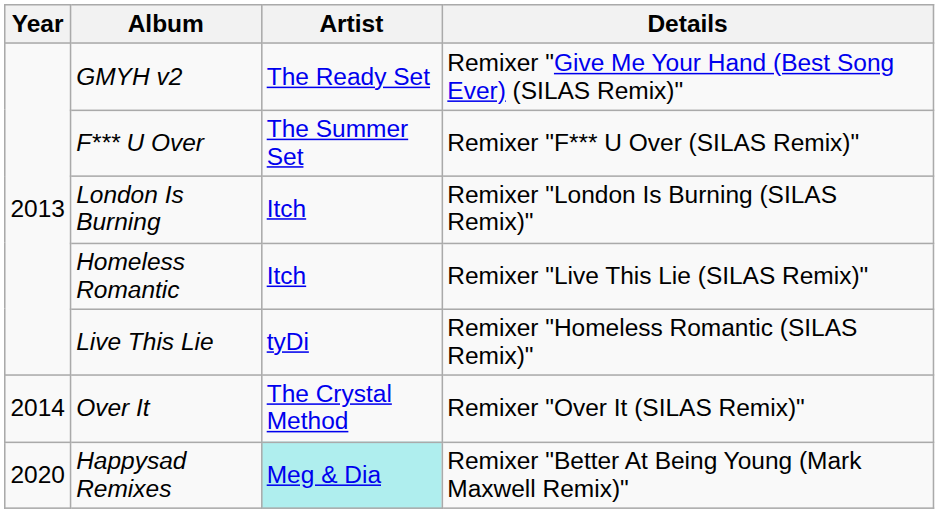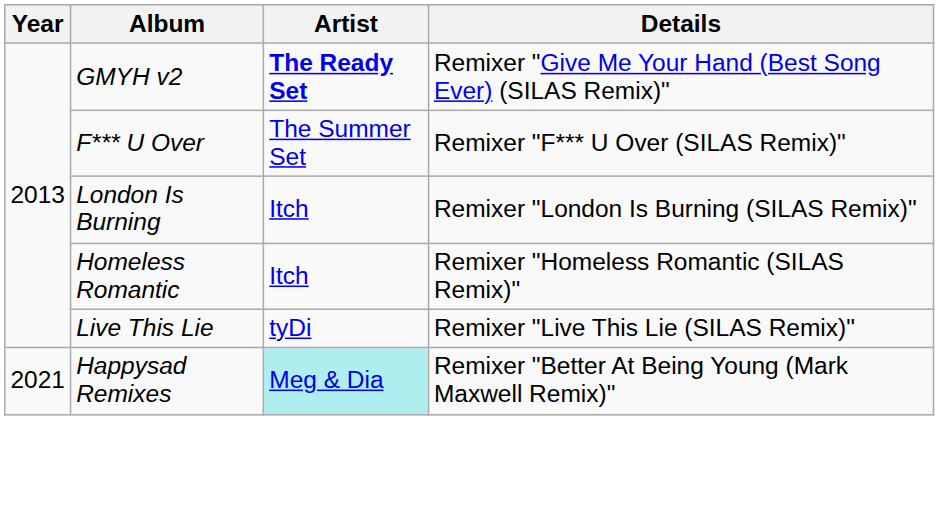 <table class="wikitable">
 <tr>
 <th>Year</th>
 <th>Album</th>
 <th>Artist</th>
 <th>Details</th>
 </tr>
 <tr>
 <td rowspan=5>2013</td>
 <td><em>GMYH v2</em></td>
-<td><a href='#'>The Ready Set</a></td>
+<td><strong><a href='#'>The Ready Set</a></strong></td>
 <td>Remixer "<a href='#'>Give Me Your Hand (Best Song Ever)</a> (SILAS Remix)"</td>
 </tr>
 <tr>
 <td><em>F*** U Over</em></td>
 <td><a href='#'>The Summer Set</a></td>
 <td>Remixer "F*** U Over (SILAS Remix)"</td>
 </tr>
 <tr>
 <td><em>London Is Burning</em></td>
 <td><a href='#'>Itch</a></td>
 <td>Remixer "London Is Burning (SILAS Remix)"</td>
 </tr>
 <tr>
 <td><em>Homeless Romantic</em></td>
 <td><a href='#'>Itch</a></td>
-<td>Remixer "Live This Lie (SILAS Remix)"</td>
+<td>Remixer "Homeless Romantic (SILAS Remix)"</td>
 </tr>
 <tr>
 <td><em>Live This Lie</em></td>
 <td><a href='#'>tyDi</a></td>
-<td>Remixer "Homeless Romantic (SILAS Remix)"</td>
+<td>Remixer "Live This Lie (SILAS Remix)"</td>
 </tr>
 <tr>
-<td rowspan=1>2014</td>
-<td><em>Over It</em></td>
-<td><a href='#'>The Crystal Method</a></td>
-<td>Remixer "Over It (SILAS Remix)"</td>
-</tr>
-<tr>
-<td rowspan=1>2020</td>
+<td rowspan=1>2021</td>
 <td><em>Happysad Remixes</em></td>
 <td style="background: paleturquoise;"><a href='#'>Meg & Dia</a></td>
 <td>Remixer "Better At Being Young (Mark Maxwell Remix)"</td>
 </tr>
 </table>
